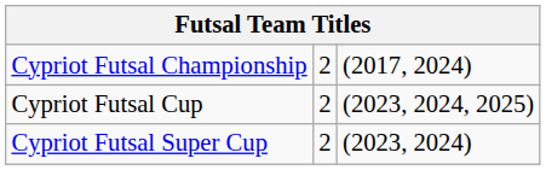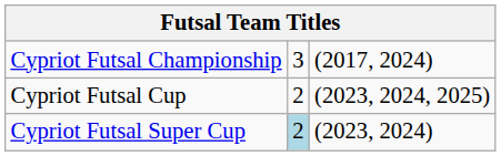 <table class="wikitable">
 <tr>
 <th colspan="3">Futsal Team Titles</th>
 </tr>
 <tr>
 <td><a href='#'>Cypriot Futsal Championship</a></td>
-<td>2</td>
+<td>3</td>
 <td>(2017, 2024)</td>
 </tr>
 <tr>
 <td>Cypriot Futsal Cup</td>
 <td>2</td>
 <td>(2023, 2024, 2025)</td>
 </tr>
 <tr>
 <td><a href='#'>Cypriot Futsal Super Cup</a></td>
-<td>2</td>
+<td style="background: lightblue;">2</td>
 <td>(2023, 2024)</td>
 </tr>
 </table>
